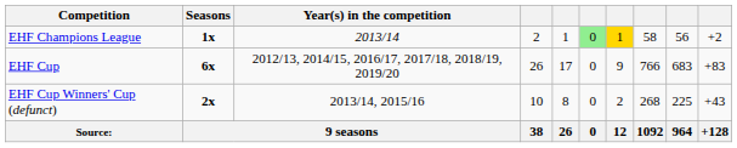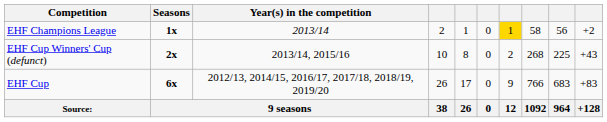 <table class="wikitable" style="text-align: center">
 <tr>
 <th>Competition</th>
 <th>Seasons</th>
 <th>Year(s) in the competition</th>
 <th width="30"></th>
 <th width="25"></th>
 <th width="25"></th>
 <th width="25"></th>
 <th width="30"></th>
 <th width="30"></th>
 <th width="30"></th>
 </tr>
 <tr>
 <td align=left><a href='#'>EHF Champions League</a></td>
 <td><strong>1x</strong></td>
 <td><em>2013/14</em></td>
 <td>2</td>
 <td>1</td>
-<td style="background: lightgreen;">0</td>
+<td>0</td>
 <td style="background: gold;">1</td>
 <td>58</td>
 <td>56</td>
 <td>+2</td>
+</tr>
+<tr>
+<td align=left><a href='#'>EHF Cup Winners' Cup</a> (<em>defunct</em>)</td>
+<td><strong>2x</strong></td>
+<td>2013/14, 2015/16</td>
+<td>10</td>
+<td>8</td>
+<td>0</td>
+<td>2</td>
+<td>268</td>
+<td>225</td>
+<td>+43</td>
 </tr>
 <tr>
 <td align=left><a href='#'>EHF Cup</a></td>
 <td><strong>6x</strong></td>
 <td>2012/13, 2014/15, 2016/17, 2017/18, 2018/19, 2019/20</td>
 <td>26</td>
 <td>17</td>
 <td>0</td>
 <td>9</td>
 <td>766</td>
 <td>683</td>
 <td>+83</td>
 </tr>
 <tr>
-<td align=left><a href='#'>EHF Cup Winners' Cup</a> (<em>defunct</em>)</td>
-<td><strong>2x</strong></td>
-<td>2013/14, 2015/16</td>
-<td>10</td>
-<td>8</td>
-<td>0</td>
-<td>2</td>
-<td>268</td>
-<td>225</td>
-<td>+43</td>
-</tr>
-<tr>
 <th><small>Source: </small></th>
 <th colspan="2">9 seasons </th>
 <th>38</th>
 <th>26</th>
 <th>0</th>
 <th>12</th>
 <th>1092</th>
 <th>964</th>
 <th>+128</th>
 </tr>
 </table>
